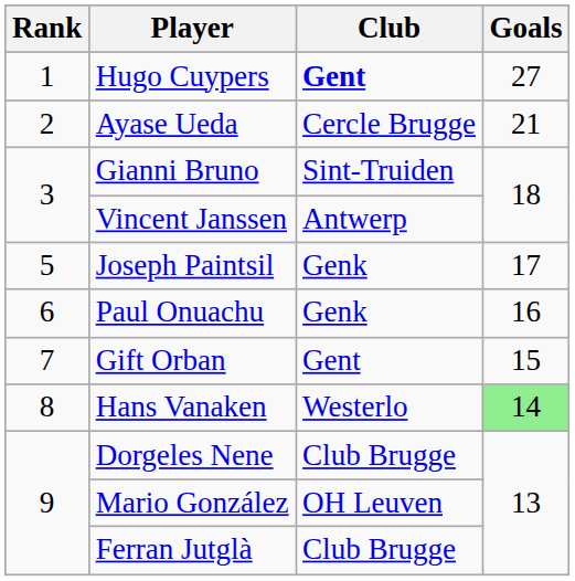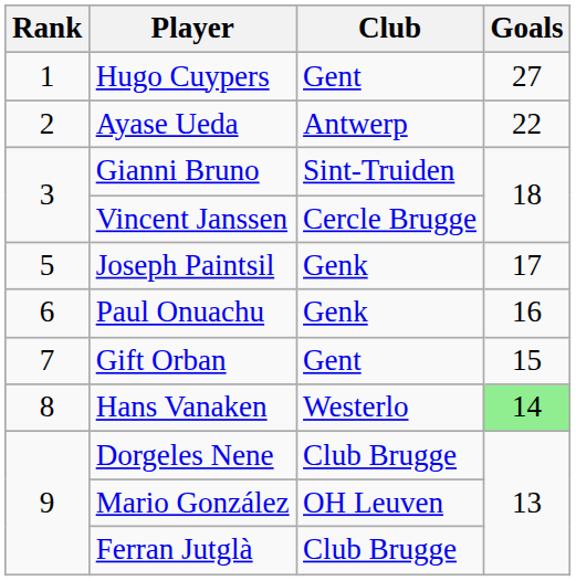 <table class="wikitable" style="text-align:center">
 <tr>
 <th>Rank</th>
 <th>Player</th>
 <th>Club</th>
 <th>Goals</th>
 </tr>
 <tr>
 <td>1</td>
 <td align=left> <a href='#'>Hugo Cuypers</a></td>
-<td align=left><strong><a href='#'>Gent</a></strong></td>
+<td align=left><a href='#'>Gent</a></td>
 <td>27</td>
 </tr>
 <tr>
 <td>2</td>
 <td align="left"> <a href='#'>Ayase Ueda</a></td>
-<td align="left"><a href='#'>Cercle Brugge</a></td>
-<td>21</td>
+<td align=left><a href='#'>Antwerp</a></td>
+<td>22</td>
 </tr>
 <tr>
 <td rowspan="2">3</td>
 <td align="left"> <a href='#'>Gianni Bruno</a></td>
 <td align="left"><a href='#'>Sint-Truiden</a></td>
 <td rowspan="2">18</td>
 </tr>
 <tr>
 <td align=left> <a href='#'>Vincent Janssen</a></td>
-<td align=left><a href='#'>Antwerp</a></td>
+<td align="left"><a href='#'>Cercle Brugge</a></td>
 </tr>
 <tr>
 <td>5</td>
 <td align="left"> <a href='#'>Joseph Paintsil</a></td>
 <td align=left><a href='#'>Genk</a></td>
 <td>17</td>
 </tr>
 <tr>
 <td>6</td>
 <td align=left> <a href='#'>Paul Onuachu</a></td>
 <td align=left><a href='#'>Genk</a></td>
 <td>16</td>
 </tr>
 <tr>
 <td>7</td>
 <td align="left"> <a href='#'>Gift Orban</a></td>
 <td align="left"><a href='#'>Gent</a></td>
 <td>15</td>
 </tr>
 <tr>
 <td>8</td>
 <td align=left> <a href='#'>Hans Vanaken</a></td>
 <td align="left"><a href='#'>Westerlo</a></td>
 <td style="background: lightgreen;">14</td>
 </tr>
 <tr>
 <td rowspan="3">9</td>
 <td align="left"> <a href='#'>Dorgeles Nene</a></td>
 <td align=left><a href='#'>Club Brugge</a></td>
 <td rowspan="3">13</td>
 </tr>
 <tr>
 <td align="left"> <a href='#'>Mario González</a></td>
 <td align="left"><a href='#'>OH Leuven</a></td>
 </tr>
 <tr>
 <td align=left> <a href='#'>Ferran Jutglà</a></td>
 <td align=left><a href='#'>Club Brugge</a></td>
 </tr>
 </table>
